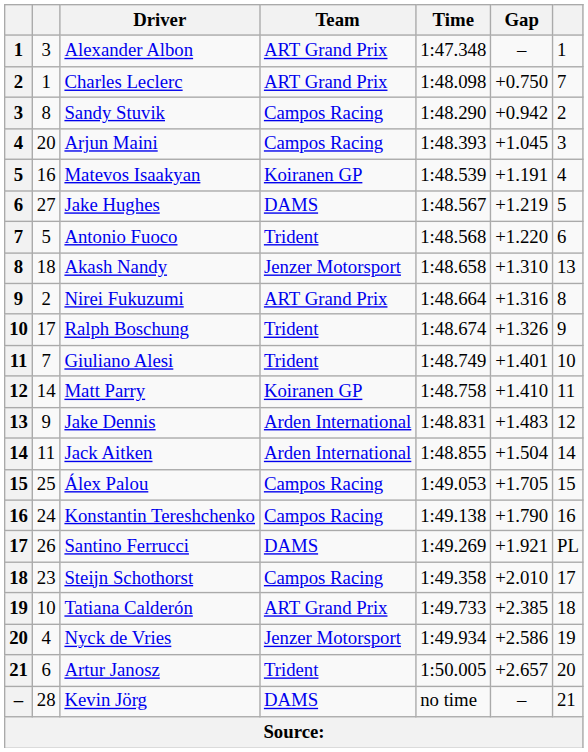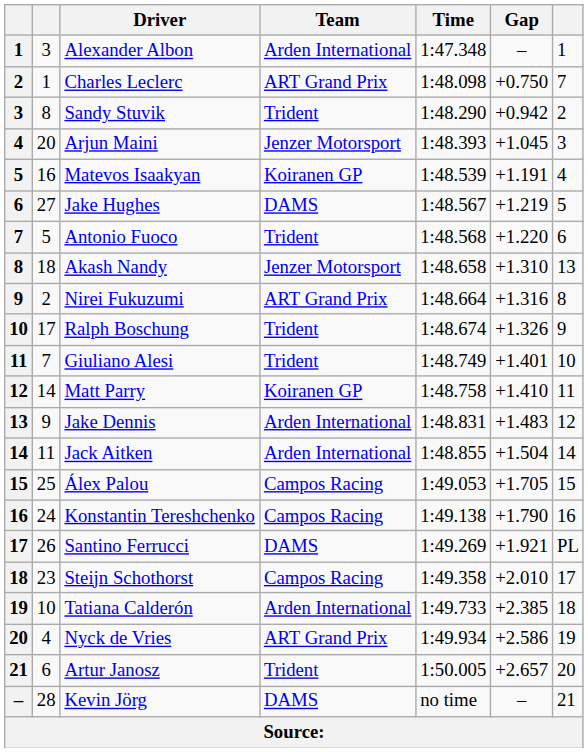 <table class="wikitable" style="font-size:85%">
 <tr>
 <th></th>
 <th></th>
 <th>Driver</th>
 <th>Team</th>
 <th>Time</th>
 <th>Gap</th>
 <th></th>
 </tr>
 <tr>
 <th>1</th>
 <td align="center">3</td>
 <td> <a href='#'>Alexander Albon</a></td>
-<td><a href='#'>ART Grand Prix</a></td>
+<td><a href='#'>Arden International</a></td>
 <td>1:47.348</td>
 <td align="center">–</td>
 <td>1</td>
 </tr>
 <tr>
 <th>2</th>
 <td align="center">1</td>
 <td> <a href='#'>Charles Leclerc</a></td>
 <td><a href='#'>ART Grand Prix</a></td>
 <td>1:48.098</td>
 <td>+0.750</td>
 <td>7 </td>
 </tr>
 <tr>
 <th>3</th>
 <td align="center">8</td>
 <td> <a href='#'>Sandy Stuvik</a></td>
-<td><a href='#'>Campos Racing</a></td>
+<td><a href='#'>Trident</a></td>
 <td>1:48.290</td>
 <td>+0.942</td>
 <td>2</td>
 </tr>
 <tr>
 <th>4</th>
 <td align="center">20</td>
 <td> <a href='#'>Arjun Maini</a></td>
-<td><a href='#'>Campos Racing</a></td>
+<td><a href='#'>Jenzer Motorsport</a></td>
 <td>1:48.393</td>
 <td>+1.045</td>
 <td>3</td>
 </tr>
 <tr>
 <th>5</th>
 <td align="center">16</td>
 <td> <a href='#'>Matevos Isaakyan</a></td>
 <td><a href='#'>Koiranen GP</a></td>
 <td>1:48.539</td>
 <td>+1.191</td>
 <td>4</td>
 </tr>
 <tr>
 <th>6</th>
 <td align="center">27</td>
 <td> <a href='#'>Jake Hughes</a></td>
 <td><a href='#'>DAMS</a></td>
 <td>1:48.567</td>
 <td>+1.219</td>
 <td>5</td>
 </tr>
 <tr>
 <th>7</th>
 <td align="center">5</td>
 <td> <a href='#'>Antonio Fuoco</a></td>
 <td><a href='#'>Trident</a></td>
 <td>1:48.568</td>
 <td>+1.220</td>
 <td>6</td>
 </tr>
 <tr>
 <th>8</th>
 <td align="center">18</td>
 <td> <a href='#'>Akash Nandy</a></td>
 <td><a href='#'>Jenzer Motorsport</a></td>
 <td>1:48.658</td>
 <td>+1.310</td>
 <td>13 </td>
 </tr>
 <tr>
 <th>9</th>
 <td align="center">2</td>
 <td> <a href='#'>Nirei Fukuzumi</a></td>
 <td><a href='#'>ART Grand Prix</a></td>
 <td>1:48.664</td>
 <td>+1.316</td>
 <td>8</td>
 </tr>
 <tr>
 <th>10</th>
 <td align="center">17</td>
 <td> <a href='#'>Ralph Boschung</a></td>
 <td><a href='#'>Trident</a></td>
 <td>1:48.674</td>
 <td>+1.326</td>
 <td>9</td>
 </tr>
 <tr>
 <th>11</th>
 <td align="center">7</td>
 <td> <a href='#'>Giuliano Alesi</a></td>
 <td><a href='#'>Trident</a></td>
 <td>1:48.749</td>
 <td>+1.401</td>
 <td>10</td>
 </tr>
 <tr>
 <th>12</th>
 <td align="center">14</td>
 <td> <a href='#'>Matt Parry</a></td>
 <td><a href='#'>Koiranen GP</a></td>
 <td>1:48.758</td>
 <td>+1.410</td>
 <td>11</td>
 </tr>
 <tr>
 <th>13</th>
 <td align="center">9</td>
 <td> <a href='#'>Jake Dennis</a></td>
 <td><a href='#'>Arden International</a></td>
 <td>1:48.831</td>
 <td>+1.483</td>
 <td>12</td>
 </tr>
 <tr>
 <th>14</th>
 <td align="center">11</td>
 <td> <a href='#'>Jack Aitken</a></td>
 <td><a href='#'>Arden International</a></td>
 <td>1:48.855</td>
 <td>+1.504</td>
 <td>14</td>
 </tr>
 <tr>
 <th>15</th>
 <td align="center">25</td>
 <td> <a href='#'>Álex Palou</a></td>
 <td><a href='#'>Campos Racing</a></td>
 <td>1:49.053</td>
 <td>+1.705</td>
 <td>15</td>
 </tr>
 <tr>
 <th>16</th>
 <td align="center">24</td>
 <td> <a href='#'>Konstantin Tereshchenko</a></td>
 <td><a href='#'>Campos Racing</a></td>
 <td>1:49.138</td>
 <td>+1.790</td>
 <td>16</td>
 </tr>
 <tr>
 <th>17</th>
 <td align="center">26</td>
 <td> <a href='#'>Santino Ferrucci</a></td>
 <td><a href='#'>DAMS</a></td>
 <td>1:49.269</td>
 <td>+1.921</td>
 <td>PL </td>
 </tr>
 <tr>
 <th>18</th>
 <td align="center">23</td>
 <td> <a href='#'>Steijn Schothorst</a></td>
 <td><a href='#'>Campos Racing</a></td>
 <td>1:49.358</td>
 <td>+2.010</td>
 <td>17</td>
 </tr>
 <tr>
 <th>19</th>
 <td align="center">10</td>
 <td> <a href='#'>Tatiana Calderón</a></td>
-<td><a href='#'>ART Grand Prix</a></td>
+<td><a href='#'>Arden International</a></td>
 <td>1:49.733</td>
 <td>+2.385</td>
 <td>18</td>
 </tr>
 <tr>
 <th>20</th>
 <td align="center">4</td>
 <td> <a href='#'>Nyck de Vries</a></td>
-<td><a href='#'>Jenzer Motorsport</a></td>
+<td><a href='#'>ART Grand Prix</a></td>
 <td>1:49.934</td>
 <td>+2.586</td>
 <td>19</td>
 </tr>
 <tr>
 <th>21</th>
 <td align="center">6</td>
 <td> <a href='#'>Artur Janosz</a></td>
 <td><a href='#'>Trident</a></td>
 <td>1:50.005</td>
 <td>+2.657</td>
 <td>20</td>
 </tr>
 <tr>
 <th>–</th>
 <td align="center">28</td>
 <td> <a href='#'>Kevin Jörg</a></td>
 <td><a href='#'>DAMS</a></td>
 <td>no time</td>
 <td align="center">–</td>
 <td>21</td>
 </tr>
 <tr>
 <th colspan="7">Source:</th>
 </tr>
 <tr>
 </tr>
 </table>
